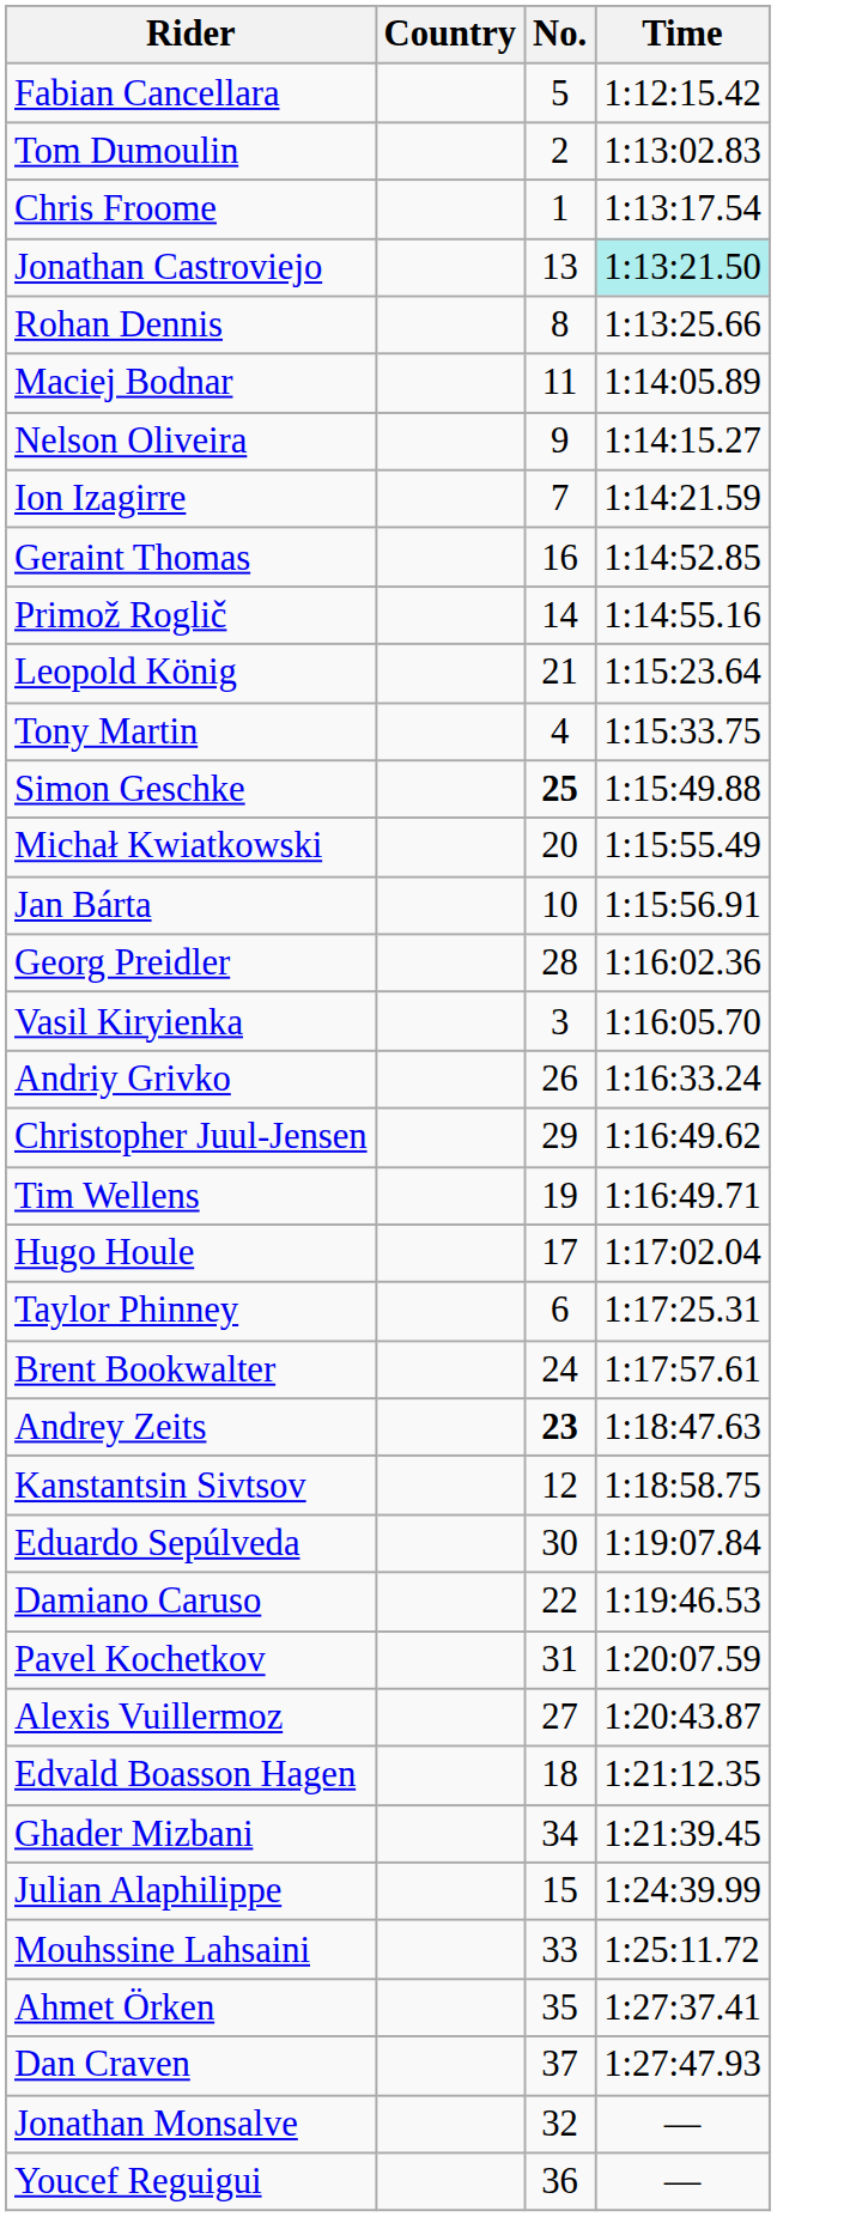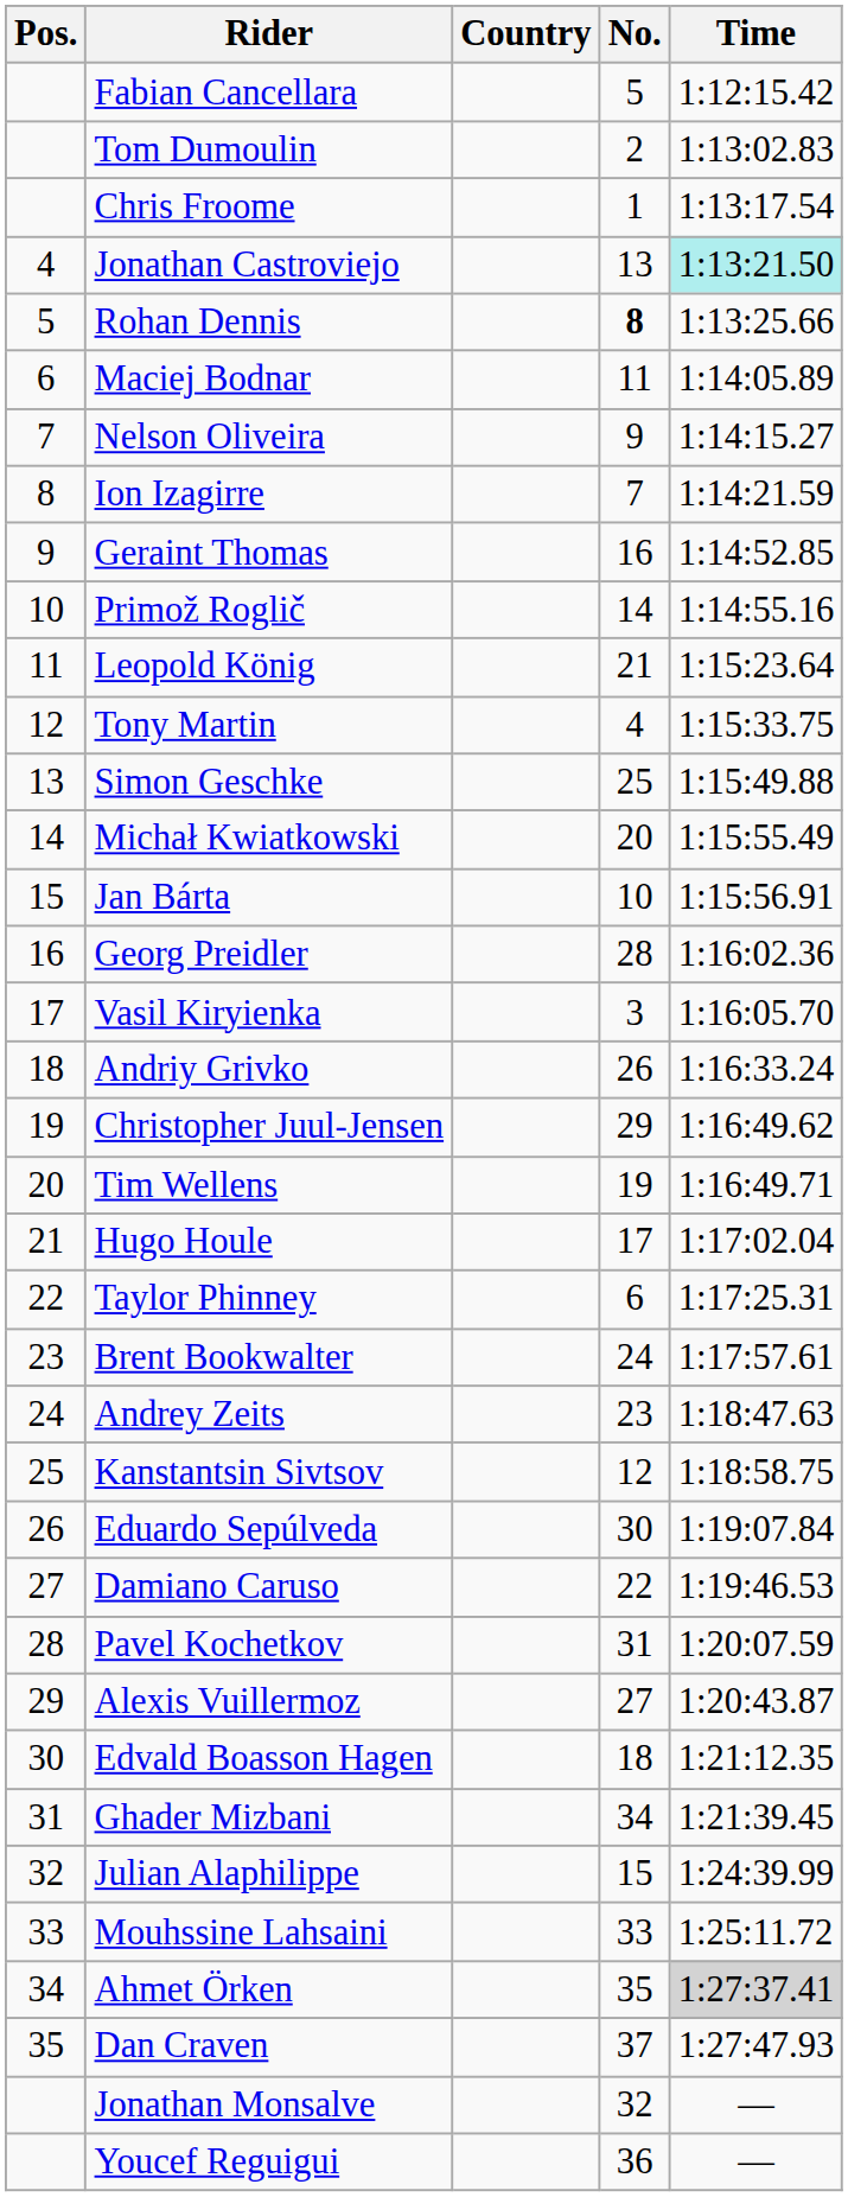 <table class="wikitable sortable" style="text-align:left;">
 <tr>
+<th scope="col">Pos.</th>
 <th scope="col">Rider</th>
 <th scope="col">Country</th>
 <th scope="col">No.</th>
 <th scope="col">Time</th>
 </tr>
 <tr>
+<td align=center></td>
 <td data-sort-value="Cancellara, Fabian"><a href='#'>Fabian Cancellara</a></td>
 <td></td>
 <td align=center>5</td>
 <td>1:12:15.42</td>
 </tr>
 <tr>
+<td align=center></td>
 <td data-sort-value="Dumoulin, Tom"><a href='#'>Tom Dumoulin</a></td>
 <td></td>
 <td align=center>2</td>
 <td>1:13:02.83</td>
 </tr>
 <tr>
+<td align=center></td>
 <td data-sort-value="Froome, Chris"><a href='#'>Chris Froome</a></td>
 <td></td>
 <td align=center>1</td>
 <td>1:13:17.54</td>
 </tr>
 <tr>
+<td align=center>4</td>
 <td data-sort-value="Castroviejo, Jonathan"><a href='#'>Jonathan Castroviejo</a></td>
 <td></td>
 <td align=center data-sort-value="04">13</td>
 <td style="background: paleturquoise;">1:13:21.50</td>
 </tr>
 <tr>
+<td align=center>5</td>
 <td data-sort-value="Dennis, Rohan"><a href='#'>Rohan Dennis</a></td>
 <td></td>
-<td align=center data-sort-value="05">8</td>
+<td align=center data-sort-value="05"><strong>8</strong></td>
 <td>1:13:25.66</td>
 </tr>
 <tr>
+<td align=center>6</td>
 <td data-sort-value="Bodnar, Maciej"><a href='#'>Maciej Bodnar</a></td>
 <td></td>
 <td align=center data-sort-value="06">11</td>
 <td>1:14:05.89</td>
 </tr>
 <tr>
+<td align=center>7</td>
 <td data-sort-value="Oliveira, Nelson"><a href='#'>Nelson Oliveira</a></td>
 <td></td>
 <td align=center data-sort-value="07">9</td>
 <td>1:14:15.27</td>
 </tr>
 <tr>
+<td align=center>8</td>
 <td data-sort-value="Izagirre, Ion"><a href='#'>Ion Izagirre</a></td>
 <td></td>
 <td align=center data-sort-value="08">7</td>
 <td>1:14:21.59</td>
 </tr>
 <tr>
+<td align=center>9</td>
 <td data-sort-value="Thomas, Geraint"><a href='#'>Geraint Thomas</a></td>
 <td></td>
 <td align=center data-sort-value="09">16</td>
 <td>1:14:52.85</td>
 </tr>
 <tr>
+<td align=center>10</td>
 <td data-sort-value="Roglič, Primož"><a href='#'>Primož Roglič</a></td>
 <td></td>
 <td align=center>14</td>
 <td>1:14:55.16</td>
 </tr>
 <tr>
+<td align=center>11</td>
 <td data-sort-value="König, Leopold"><a href='#'>Leopold König</a></td>
 <td></td>
 <td align=center>21</td>
 <td>1:15:23.64</td>
 </tr>
 <tr>
+<td align=center>12</td>
 <td data-sort-value="Martin, Tony"><a href='#'>Tony Martin</a></td>
 <td></td>
 <td align=center>4</td>
 <td>1:15:33.75</td>
 </tr>
 <tr>
+<td align=center>13</td>
 <td data-sort-value="Geschke, Simon"><a href='#'>Simon Geschke</a></td>
 <td></td>
-<td align=center><strong>25</strong></td>
+<td align=center>25</td>
 <td>1:15:49.88</td>
 </tr>
 <tr>
+<td align=center>14</td>
 <td data-sort-value="Kwiatkowski, Michał"><a href='#'>Michał Kwiatkowski</a></td>
 <td></td>
 <td align=center>20</td>
 <td>1:15:55.49</td>
 </tr>
 <tr>
+<td align=center>15</td>
 <td data-sort-value="Bárta, Jan"><a href='#'>Jan Bárta</a></td>
 <td></td>
 <td align=center>10</td>
 <td>1:15:56.91</td>
 </tr>
 <tr>
+<td align=center>16</td>
 <td data-sort-value="Preidler, Georg"><a href='#'>Georg Preidler</a></td>
 <td></td>
 <td align=center>28</td>
 <td>1:16:02.36</td>
 </tr>
 <tr>
+<td align=center>17</td>
 <td data-sort-value="Kiryienka, Vasil"><a href='#'>Vasil Kiryienka</a></td>
 <td></td>
 <td align=center>3</td>
 <td>1:16:05.70</td>
 </tr>
 <tr>
+<td align=center>18</td>
 <td data-sort-value="Grivko, Andriy"><a href='#'>Andriy Grivko</a></td>
 <td></td>
 <td align=center>26</td>
 <td>1:16:33.24</td>
 </tr>
 <tr>
+<td align=center>19</td>
 <td data-sort-value="Juul-Jensen, Christopher"><a href='#'>Christopher Juul-Jensen</a></td>
 <td></td>
 <td align=center>29</td>
 <td>1:16:49.62</td>
 </tr>
 <tr>
+<td align=center>20</td>
 <td data-sort-value="Wellens, Tim"><a href='#'>Tim Wellens</a></td>
 <td></td>
 <td align=center>19</td>
 <td>1:16:49.71</td>
 </tr>
 <tr>
+<td align=center>21</td>
 <td data-sort-value="Houle, Hugo"><a href='#'>Hugo Houle</a></td>
 <td></td>
 <td align=center>17</td>
 <td>1:17:02.04</td>
 </tr>
 <tr>
+<td align=center>22</td>
 <td data-sort-value="Phinney, Taylor"><a href='#'>Taylor Phinney</a></td>
 <td></td>
 <td align=center>6</td>
 <td>1:17:25.31</td>
 </tr>
 <tr>
+<td align=center>23</td>
 <td data-sort-value="Bookwalter, Brent"><a href='#'>Brent Bookwalter</a></td>
 <td></td>
 <td align=center>24</td>
 <td>1:17:57.61</td>
 </tr>
 <tr>
+<td align=center>24</td>
 <td data-sort-value="Zeits, Andrey"><a href='#'>Andrey Zeits</a></td>
 <td></td>
-<td align=center><strong>23</strong></td>
+<td align=center>23</td>
 <td>1:18:47.63</td>
 </tr>
 <tr>
+<td align=center>25</td>
 <td data-sort-value="Sivtsov, Kanstantsin"><a href='#'>Kanstantsin Sivtsov</a></td>
 <td></td>
 <td align=center>12</td>
 <td>1:18:58.75</td>
 </tr>
 <tr>
+<td align=center>26</td>
 <td data-sort-value="Sepúlveda, Eduardo"><a href='#'>Eduardo Sepúlveda</a></td>
 <td></td>
 <td align=center>30</td>
 <td>1:19:07.84</td>
 </tr>
 <tr>
+<td align=center>27</td>
 <td data-sort-value="Caruso, Damiano"><a href='#'>Damiano Caruso</a></td>
 <td></td>
 <td align=center>22</td>
 <td>1:19:46.53</td>
 </tr>
 <tr>
+<td align=center>28</td>
 <td data-sort-value="Kochetkov, Pavel"><a href='#'>Pavel Kochetkov</a></td>
 <td></td>
 <td align=center>31</td>
 <td>1:20:07.59</td>
 </tr>
 <tr>
+<td align=center>29</td>
 <td data-sort-value="Vuillermoz, Alexis"><a href='#'>Alexis Vuillermoz</a></td>
 <td></td>
 <td align=center>27</td>
 <td>1:20:43.87</td>
 </tr>
 <tr>
+<td align=center>30</td>
 <td data-sort-value="Boasson Hagen, Edvald"><a href='#'>Edvald Boasson Hagen</a></td>
 <td></td>
 <td align=center>18</td>
 <td>1:21:12.35</td>
 </tr>
 <tr>
+<td align=center>31</td>
 <td data-sort-value="Mizbani, Ghader"><a href='#'>Ghader Mizbani</a></td>
 <td></td>
 <td align=center>34</td>
 <td>1:21:39.45</td>
 </tr>
 <tr>
+<td align=center>32</td>
 <td data-sort-value="Alaphilippe, Julian"><a href='#'>Julian Alaphilippe</a></td>
 <td></td>
 <td align=center>15</td>
 <td>1:24:39.99</td>
 </tr>
 <tr>
+<td align=center>33</td>
 <td data-sort-value="Lahsaini, Mouhssine"><a href='#'>Mouhssine Lahsaini</a></td>
 <td></td>
 <td align=center>33</td>
 <td>1:25:11.72</td>
 </tr>
 <tr>
+<td align=center>34</td>
 <td data-sort-value="Orken, Ahmet"><a href='#'>Ahmet Örken</a></td>
 <td></td>
 <td align=center>35</td>
-<td>1:27:37.41</td>
+<td style="background: lightgrey;">1:27:37.41</td>
 </tr>
 <tr>
+<td align=center>35</td>
 <td data-sort-value="Craven, Dan"><a href='#'>Dan Craven</a></td>
 <td></td>
 <td align=center>37</td>
 <td>1:27:47.93</td>
 </tr>
 <tr>
+<td align=center></td>
 <td data-sort-value="Monsalve, Jonathan"><a href='#'>Jonathan Monsalve</a></td>
 <td></td>
 <td data-sort-value="36" align=center>32</td>
 <td align=center>—</td>
 </tr>
 <tr>
+<td align=center></td>
 <td data-sort-value="Reguigui, Youcef"><a href='#'>Youcef Reguigui</a></td>
 <td></td>
 <td data-sort-value="36" align=center>36</td>
 <td align=center>—</td>
 </tr>
 </table>
